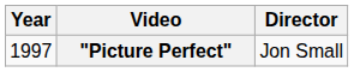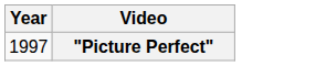 <table class="wikitable plainrowheaders">
 <tr>
 <th>Year</th>
 <th style="width:10em;">Video</th>
-<th>Director</th>
 </tr>
 <tr>
 <td>1997</td>
 <th scope="row">"Picture Perfect"</th>
-<td>Jon Small</td>
 </tr>
 </table>
